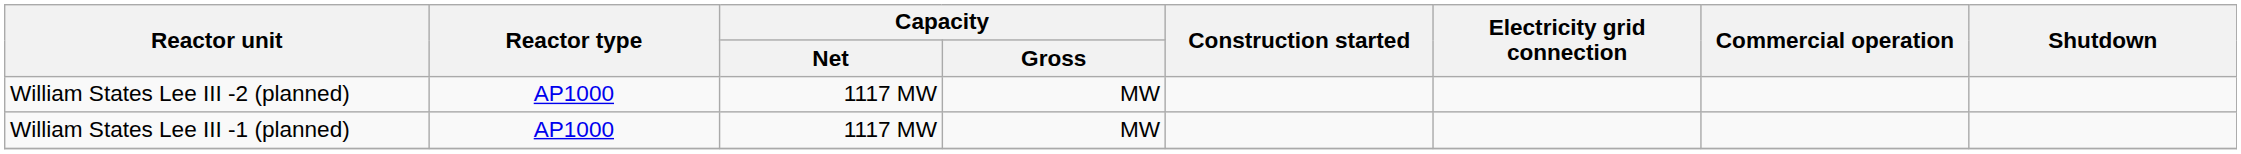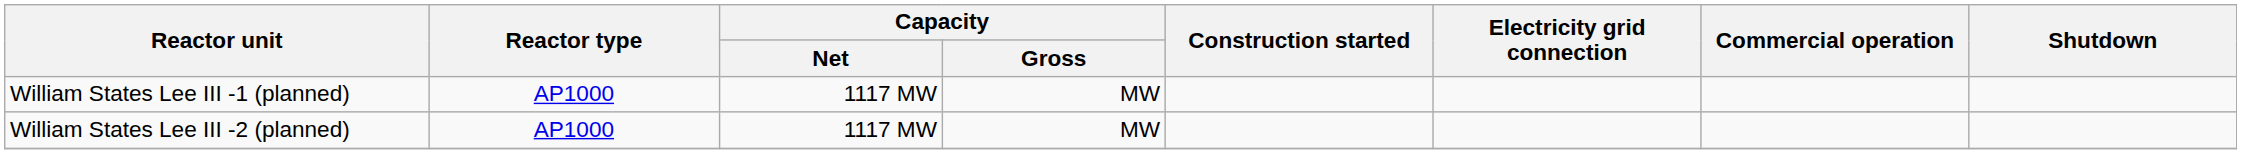 <table class="wikitable" width="100%">
 <tr>
 <th rowspan="2" style="width: 19%;">Reactor unit</th>
 <th rowspan="2" style="width: 13%;">Reactor type</th>
 <th colspan="2" style="width: 20%;">Capacity</th>
 <th rowspan="2" style="width: 12%;">Construction started</th>
 <th rowspan="2" style="width: 12%;">Electricity grid connection</th>
 <th rowspan="2" style="width: 12%;">Commercial operation</th>
 <th rowspan="2" style="width: 12%;">Shutdown</th>
 </tr>
 <tr>
 <th style="width: 10%;">Net</th>
 <th style="width: 10%;">Gross</th>
 </tr>
 <tr>
-<td>William States Lee III -2 (planned)</td>
+<td>William States Lee III -1 (planned)</td>
 <td align="center"><a href='#'>AP1000</a></td>
 <td align="right">1117 MW</td>
 <td align="right">MW</td>
 <td align="right"></td>
 <td align="right"></td>
 <td align="right"></td>
 <td align="right"></td>
 </tr>
 <tr>
-<td>William States Lee III -1 (planned)</td>
+<td>William States Lee III -2 (planned)</td>
 <td align="center"><a href='#'>AP1000</a></td>
 <td align="right">1117 MW</td>
 <td align="right">MW</td>
 <td align="right"></td>
 <td align="right"></td>
 <td align="right"></td>
 <td align="right"></td>
 </tr>
 <tr>
 </tr>
 </table>
